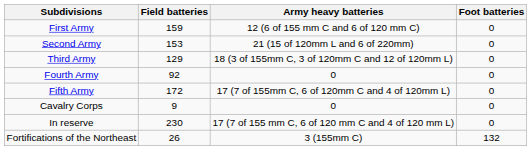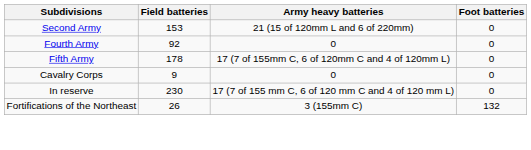 <table class="wikitable sortable center" style="text-align:center;">
 <tr>
 <th>Subdivisions</th>
 <th>Field batteries</th>
 <th>Army heavy batteries</th>
 <th>Foot batteries</th>
 </tr>
 <tr>
-<td><a href='#'>First Army</a></td>
-<td>159</td>
-<td>12 (6 of 155 mm C and 6 of 120 mm C)</td>
-<td>0</td>
-</tr>
-<tr>
 <td><a href='#'>Second Army</a></td>
 <td>153</td>
 <td>21 (15 of 120mm L and 6 of 220mm)</td>
-<td>0</td>
-</tr>
-<tr>
-<td><a href='#'>Third Army</a></td>
-<td>129</td>
-<td>18 (3 of 155mm C, 3 of 120mm C and 12 of 120mm L)</td>
 <td>0</td>
 </tr>
 <tr>
 <td><a href='#'>Fourth Army</a></td>
 <td>92</td>
 <td>0</td>
 <td>0</td>
 </tr>
 <tr>
 <td><a href='#'>Fifth Army</a></td>
-<td>172</td>
+<td>178</td>
 <td>17 (7 of 155mm C, 6 of 120mm C and 4 of 120mm L)</td>
 <td>0</td>
 </tr>
 <tr>
 <td>Cavalry Corps</td>
 <td>9</td>
 <td>0</td>
 <td>0</td>
 </tr>
 <tr>
 <td>In reserve</td>
 <td>230</td>
 <td>17 (7 of 155 mm C, 6 of 120 mm C and 4 of 120 mm L)</td>
 <td>0</td>
 </tr>
 <tr>
 <td>Fortifications of the Northeast</td>
 <td>26</td>
 <td>3 (155mm C)</td>
 <td>132</td>
 </tr>
 </table>
